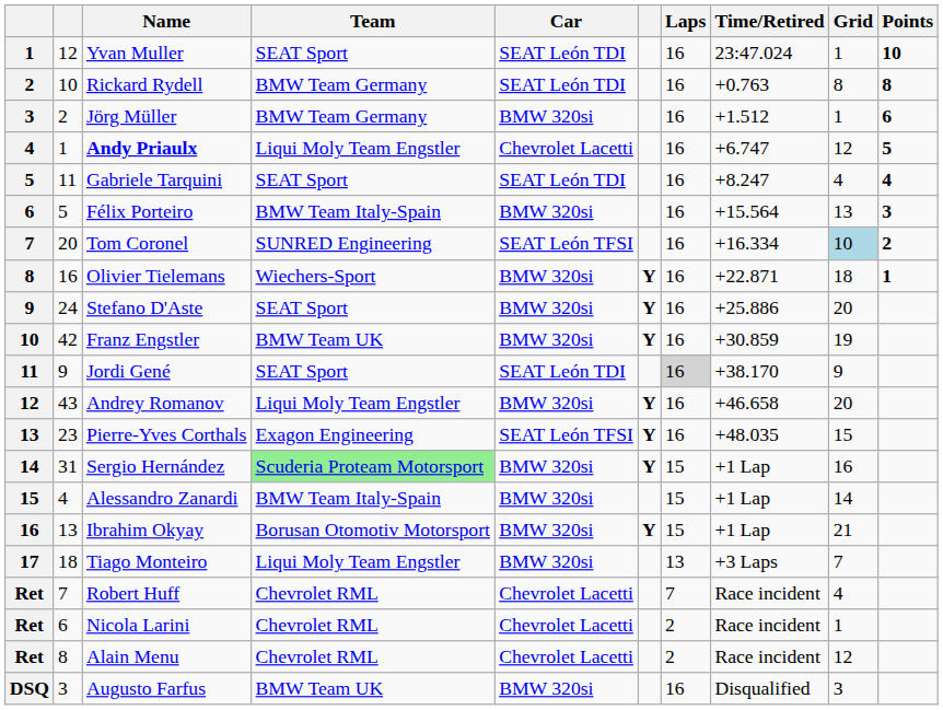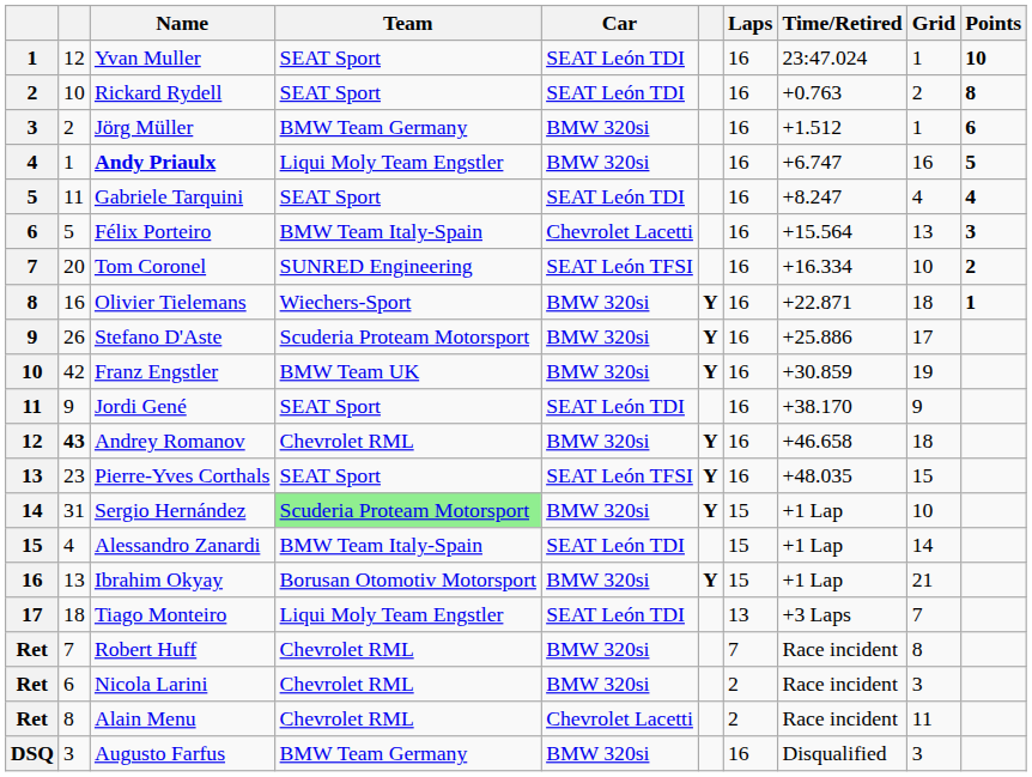 <table class="wikitable sortable" style="font-size: 95%;">
 <tr>
 <th></th>
 <th></th>
 <th>Name</th>
 <th>Team</th>
 <th>Car</th>
 <th></th>
 <th>Laps</th>
 <th>Time/Retired</th>
 <th>Grid</th>
 <th>Points</th>
 </tr>
 <tr>
 <th>1</th>
 <td>12</td>
 <td> <a href='#'>Yvan Muller</a></td>
 <td><a href='#'>SEAT Sport</a></td>
 <td><a href='#'>SEAT León TDI</a></td>
 <td></td>
 <td>16</td>
 <td>23:47.024</td>
 <td>1</td>
 <td><strong>10</strong></td>
 </tr>
 <tr>
 <th>2</th>
 <td>10</td>
 <td> <a href='#'>Rickard Rydell</a></td>
-<td><a href='#'>BMW Team Germany</a></td>
+<td><a href='#'>SEAT Sport</a></td>
 <td><a href='#'>SEAT León TDI</a></td>
 <td></td>
 <td>16</td>
 <td>+0.763</td>
-<td>8</td>
+<td>2</td>
 <td><strong>8</strong></td>
 </tr>
 <tr>
 <th>3</th>
 <td>2</td>
 <td> <a href='#'>Jörg Müller</a></td>
 <td><a href='#'>BMW Team Germany</a></td>
 <td><a href='#'>BMW 320si</a></td>
 <td></td>
 <td>16</td>
 <td>+1.512</td>
 <td>1</td>
 <td><strong>6</strong></td>
 </tr>
 <tr>
 <th>4</th>
 <td>1</td>
 <td> <strong><a href='#'>Andy Priaulx</a></strong></td>
 <td><a href='#'>Liqui Moly Team Engstler</a></td>
-<td><a href='#'>Chevrolet Lacetti</a></td>
+<td><a href='#'>BMW 320si</a></td>
 <td></td>
 <td>16</td>
 <td>+6.747</td>
-<td>12</td>
+<td>16</td>
 <td><strong>5</strong></td>
 </tr>
 <tr>
 <th>5</th>
 <td>11</td>
 <td> <a href='#'>Gabriele Tarquini</a></td>
 <td><a href='#'>SEAT Sport</a></td>
 <td><a href='#'>SEAT León TDI</a></td>
 <td></td>
 <td>16</td>
 <td>+8.247</td>
 <td>4</td>
 <td><strong>4</strong></td>
 </tr>
 <tr>
 <th>6</th>
 <td>5</td>
 <td> <a href='#'>Félix Porteiro</a></td>
 <td><a href='#'>BMW Team Italy-Spain</a></td>
-<td><a href='#'>BMW 320si</a></td>
+<td><a href='#'>Chevrolet Lacetti</a></td>
 <td></td>
 <td>16</td>
 <td>+15.564</td>
 <td>13</td>
 <td><strong>3</strong></td>
 </tr>
 <tr>
 <th>7</th>
 <td>20</td>
 <td> <a href='#'>Tom Coronel</a></td>
 <td><a href='#'>SUNRED Engineering</a></td>
 <td><a href='#'>SEAT León TFSI</a></td>
 <td></td>
 <td>16</td>
 <td>+16.334</td>
-<td style="background: lightblue;">10</td>
+<td>10</td>
 <td><strong>2</strong></td>
 </tr>
 <tr>
 <th>8</th>
 <td>16</td>
 <td> <a href='#'>Olivier Tielemans</a></td>
 <td><a href='#'>Wiechers-Sport</a></td>
 <td><a href='#'>BMW 320si</a></td>
 <td align=center><strong><span>Y</span></strong></td>
 <td>16</td>
 <td>+22.871</td>
 <td>18</td>
 <td><strong>1</strong></td>
 </tr>
 <tr>
 <th>9</th>
-<td>24</td>
+<td>26</td>
 <td> <a href='#'>Stefano D'Aste</a></td>
-<td><a href='#'>SEAT Sport</a></td>
+<td><a href='#'>Scuderia Proteam Motorsport</a></td>
 <td><a href='#'>BMW 320si</a></td>
 <td align=center><strong><span>Y</span></strong></td>
 <td>16</td>
 <td>+25.886</td>
-<td>20</td>
+<td>17</td>
 <td></td>
 </tr>
 <tr>
 <th>10</th>
 <td>42</td>
 <td> <a href='#'>Franz Engstler</a></td>
 <td><a href='#'>BMW Team UK</a></td>
 <td><a href='#'>BMW 320si</a></td>
 <td align=center><strong><span>Y</span></strong></td>
 <td>16</td>
 <td>+30.859</td>
 <td>19</td>
 <td></td>
 </tr>
 <tr>
 <th>11</th>
 <td>9</td>
 <td> <a href='#'>Jordi Gené</a></td>
 <td><a href='#'>SEAT Sport</a></td>
 <td><a href='#'>SEAT León TDI</a></td>
 <td></td>
-<td style="background: lightgrey;">16</td>
+<td>16</td>
 <td>+38.170</td>
 <td>9</td>
 <td></td>
 </tr>
 <tr>
 <th>12</th>
-<td>43</td>
+<td><strong>43</strong></td>
 <td> <a href='#'>Andrey Romanov</a></td>
-<td><a href='#'>Liqui Moly Team Engstler</a></td>
+<td><a href='#'>Chevrolet RML</a></td>
 <td><a href='#'>BMW 320si</a></td>
 <td align=center><strong><span>Y</span></strong></td>
 <td>16</td>
 <td>+46.658</td>
-<td>20</td>
+<td>18</td>
 <td></td>
 </tr>
 <tr>
 <th>13</th>
 <td>23</td>
 <td> <a href='#'>Pierre-Yves Corthals</a></td>
-<td><a href='#'>Exagon Engineering</a></td>
+<td><a href='#'>SEAT Sport</a></td>
 <td><a href='#'>SEAT León TFSI</a></td>
 <td align=center><strong><span>Y</span></strong></td>
 <td>16</td>
 <td>+48.035</td>
 <td>15</td>
 <td></td>
 </tr>
 <tr>
 <th>14</th>
 <td>31</td>
 <td> <a href='#'>Sergio Hernández</a></td>
 <td style="background: lightgreen;"><a href='#'>Scuderia Proteam Motorsport</a></td>
 <td><a href='#'>BMW 320si</a></td>
 <td align=center><strong><span>Y</span></strong></td>
 <td>15</td>
 <td>+1 Lap</td>
-<td>16</td>
+<td>10</td>
 <td></td>
 </tr>
 <tr>
 <th>15</th>
 <td>4</td>
 <td> <a href='#'>Alessandro Zanardi</a></td>
 <td><a href='#'>BMW Team Italy-Spain</a></td>
-<td><a href='#'>BMW 320si</a></td>
+<td><a href='#'>SEAT León TDI</a></td>
 <td></td>
 <td>15</td>
 <td>+1 Lap</td>
 <td>14</td>
 <td></td>
 </tr>
 <tr>
 <th>16</th>
 <td>13</td>
 <td> <a href='#'>Ibrahim Okyay</a></td>
 <td><a href='#'>Borusan Otomotiv Motorsport</a></td>
 <td><a href='#'>BMW 320si</a></td>
 <td align=center><strong><span>Y</span></strong></td>
 <td>15</td>
 <td>+1 Lap</td>
 <td>21</td>
 <td></td>
 </tr>
 <tr>
 <th>17</th>
 <td>18</td>
 <td> <a href='#'>Tiago Monteiro</a></td>
 <td><a href='#'>Liqui Moly Team Engstler</a></td>
-<td><a href='#'>BMW 320si</a></td>
+<td><a href='#'>SEAT León TDI</a></td>
 <td></td>
 <td>13</td>
 <td>+3 Laps</td>
 <td>7</td>
 <td></td>
 </tr>
 <tr>
 <th>Ret</th>
 <td>7</td>
 <td> <a href='#'>Robert Huff</a></td>
 <td><a href='#'>Chevrolet RML</a></td>
-<td><a href='#'>Chevrolet Lacetti</a></td>
+<td><a href='#'>BMW 320si</a></td>
 <td></td>
 <td>7</td>
 <td>Race incident</td>
-<td>4</td>
+<td>8</td>
 <td></td>
 </tr>
 <tr>
 <th>Ret</th>
 <td>6</td>
 <td> <a href='#'>Nicola Larini</a></td>
 <td><a href='#'>Chevrolet RML</a></td>
-<td><a href='#'>Chevrolet Lacetti</a></td>
+<td><a href='#'>BMW 320si</a></td>
 <td></td>
 <td>2</td>
 <td>Race incident</td>
-<td>1</td>
+<td>3</td>
 <td></td>
 </tr>
 <tr>
 <th>Ret</th>
 <td>8</td>
 <td> <a href='#'>Alain Menu</a></td>
 <td><a href='#'>Chevrolet RML</a></td>
 <td><a href='#'>Chevrolet Lacetti</a></td>
 <td></td>
 <td>2</td>
 <td>Race incident</td>
-<td>12</td>
+<td>11</td>
 <td></td>
 </tr>
 <tr>
 <th>DSQ</th>
 <td>3</td>
 <td> <a href='#'>Augusto Farfus</a></td>
-<td><a href='#'>BMW Team UK</a></td>
+<td><a href='#'>BMW Team Germany</a></td>
 <td><a href='#'>BMW 320si</a></td>
 <td></td>
 <td>16</td>
 <td>Disqualified</td>
 <td>3</td>
 <td></td>
 </tr>
 </table>
